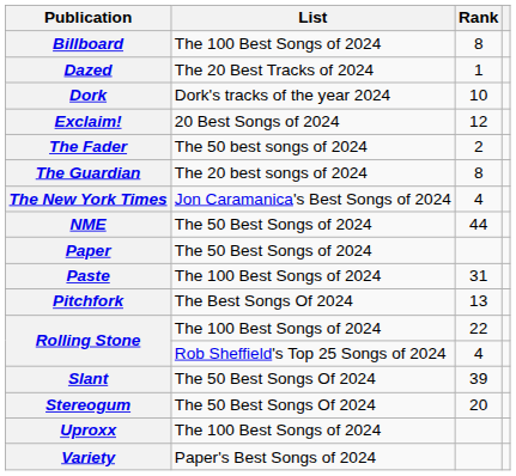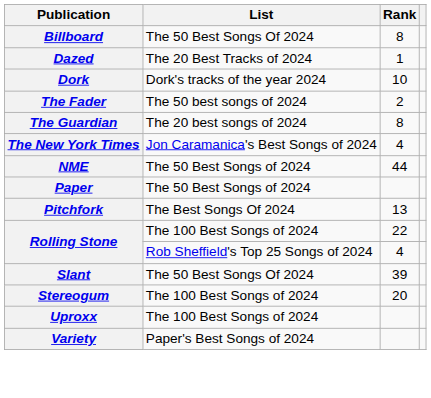 <table class="wikitable sortable plainrowheaders">
 <tr>
 <th scope="col">Publication</th>
 <th scope="col">List</th>
 <th scope="col">Rank</th>
 <th scope="col"></th>
 </tr>
 <tr>
 <th scope="row"><em><a href='#'>Billboard</a></em></th>
-<td>The 100 Best Songs of 2024</td>
+<td>The 50 Best Songs Of 2024</td>
 <td style="text-align: center;">8</td>
 <td style="text-align: center;"></td>
 </tr>
 <tr>
 <th scope="row"><em><a href='#'>Dazed</a></em></th>
 <td>The 20 Best Tracks of 2024</td>
 <td style="text-align: center;">1</td>
 <td style="text-align: center;"></td>
 </tr>
 <tr>
 <th scope="row"><em><a href='#'>Dork</a></em></th>
 <td>Dork's tracks of the year 2024</td>
 <td style="text-align: center;">10</td>
-<td style="text-align: center;"></td>
-</tr>
-<tr>
-<th scope="row"><em><a href='#'>Exclaim!</a></em></th>
-<td>20 Best Songs of 2024</td>
-<td style="text-align: center;">12</td>
 <td style="text-align: center;"></td>
 </tr>
 <tr>
 <th scope="row"><em><a href='#'>The Fader</a></em></th>
 <td>The 50 best songs of 2024</td>
 <td style="text-align: center;">2</td>
 <td style="text-align: center;"></td>
 </tr>
 <tr>
 <th scope="row"><em><a href='#'>The Guardian</a></em></th>
 <td>The 20 best songs of 2024</td>
 <td style="text-align: center;">8</td>
 <td style="text-align: center;"></td>
 </tr>
 <tr>
 <th scope="row"><em><a href='#'>The New York Times</a></em></th>
 <td><a href='#'>Jon Caramanica</a>'s Best Songs of 2024</td>
 <td style="text-align: center;">4</td>
 <td style="text-align: center;"></td>
 </tr>
 <tr>
 <th scope="row"><em><a href='#'>NME</a></em></th>
 <td>The 50 Best Songs of 2024</td>
 <td style="text-align: center;">44</td>
 <td style="text-align: center;"></td>
 </tr>
 <tr>
 <th scope="row"><em><a href='#'>Paper</a></em></th>
 <td>The 50 Best Songs of 2024</td>
 <td></td>
 <td style="text-align: center;"></td>
 </tr>
 <tr>
-<th scope="row"><em><a href='#'>Paste</a></em></th>
-<td>The 100 Best Songs of 2024</td>
-<td style="text-align: center;">31</td>
-<td style="text-align: center;"></td>
-</tr>
-<tr>
 <th scope="row"><em><a href='#'>Pitchfork</a></em></th>
 <td>The Best Songs Of 2024</td>
 <td style="text-align: center;">13</td>
 <td style="text-align: center;"></td>
 </tr>
 <tr>
 <th scope="row" rowspan="2"><em><a href='#'>Rolling Stone</a></em></th>
 <td>The 100 Best Songs of 2024</td>
 <td style="text-align: center;">22</td>
 <td style="text-align: center;"></td>
 </tr>
 <tr>
 <td><a href='#'>Rob Sheffield</a>'s Top 25 Songs of 2024</td>
 <td style="text-align: center;">4</td>
 <td style="text-align: center;"></td>
 </tr>
 <tr>
 <th scope="row"><em><a href='#'>Slant</a></em></th>
 <td>The 50 Best Songs Of 2024</td>
 <td style="text-align: center;">39</td>
 <td style="text-align: center;"></td>
 </tr>
 <tr>
 <th scope="row"><em><a href='#'>Stereogum</a></em></th>
-<td>The 50 Best Songs Of 2024</td>
+<td>The 100 Best Songs of 2024</td>
 <td style="text-align: center;">20</td>
 <td style="text-align: center;"></td>
 </tr>
 <tr>
 <th scope="row"><em><a href='#'>Uproxx</a></em></th>
 <td>The 100 Best Songs of 2024</td>
 <td></td>
 <td style="text-align: center;"></td>
 </tr>
 <tr>
 <th scope="row"><em><a href='#'>Variety</a></em></th>
 <td>Paper's Best Songs of 2024</td>
 <td></td>
 <td style="text-align: center;"></td>
 </tr>
 </table>
